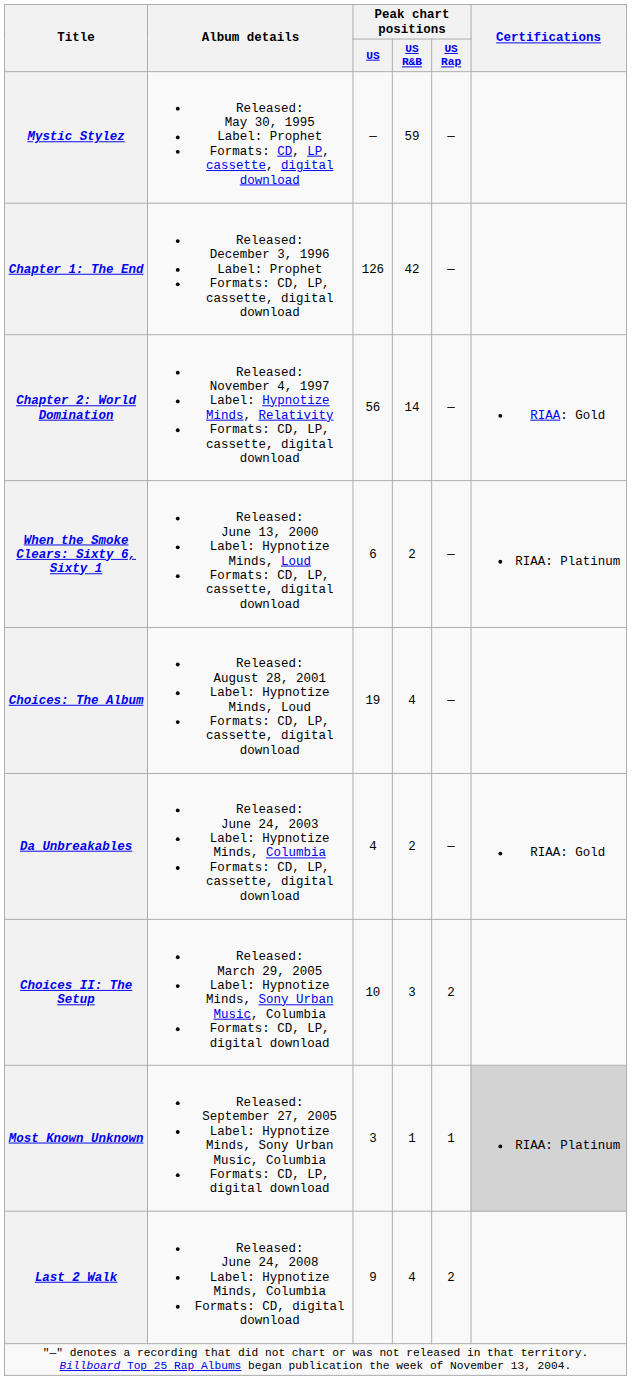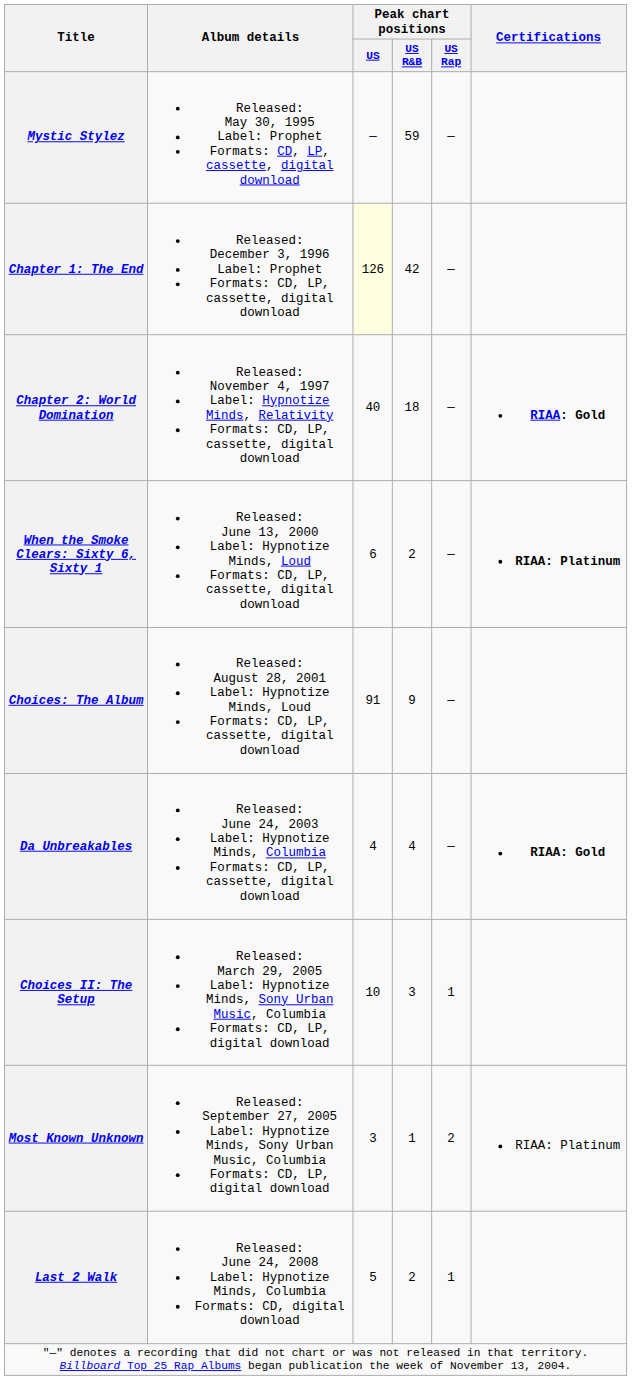 <table class="wikitable plainrowheaders" style="text-align:center;">
 <tr>
 <th scope="col" rowspan="2" style="width:11em;">Title</th>
 <th scope="col" rowspan="2" style="width:16em;">Album details</th>
 <th scope="col" colspan="3">Peak chart positions</th>
 <th scope="col" rowspan="2" style="width:12em;"><a href='#'>Certifications</a></th>
 </tr>
 <tr>
 <th scope="col" style="width:3em;font-size:90%;"><a href='#'>US</a><br></th>
 <th scope="col" style="width:3em;font-size:90%;"><a href='#'>US<br>R&B</a><br></th>
 <th scope="col" style="width:3em;font-size:90%;"><a href='#'>US<br>Rap</a><br></th>
 </tr>
 <tr>
 <th scope="row"><em><a href='#'>Mystic Stylez</a></em></th>
 <td><br><ul><li>Released: May 30, 1995</li><li>Label: Prophet</li><li>Formats: <a href='#'>CD</a>, <a href='#'>LP</a>, <a href='#'>cassette</a>, <a href='#'>digital download</a></li></ul></td>
 <td>—</td>
 <td>59</td>
 <td>—</td>
 <td></td>
 </tr>
 <tr>
 <th scope="row"><em><a href='#'>Chapter 1: The End</a></em></th>
 <td><br><ul><li>Released: December 3, 1996</li><li>Label: Prophet</li><li>Formats: CD, LP, cassette, digital download</li></ul></td>
-<td>126</td>
+<td style="background: lightyellow;">126</td>
 <td>42</td>
 <td>—</td>
 <td></td>
 </tr>
 <tr>
 <th scope="row"><em><a href='#'>Chapter 2: World Domination</a></em></th>
 <td><br><ul><li>Released: November 4, 1997</li><li>Label: <a href='#'>Hypnotize Minds</a>, <a href='#'>Relativity</a></li><li>Formats: CD, LP, cassette, digital download</li></ul></td>
-<td>56</td>
-<td>14</td>
+<td>40</td>
+<td>18</td>
 <td>—</td>
-<td><br><ul><li><a href='#'>RIAA</a>: Gold</li></ul></td>
+<td><strong><br><ul><li><a href='#'>RIAA</a>: Gold</li></ul></strong></td>
 </tr>
 <tr>
 <th scope="row"><em><a href='#'>When the Smoke Clears: Sixty 6, Sixty 1</a></em></th>
 <td><br><ul><li>Released: June 13, 2000</li><li>Label: Hypnotize Minds, <a href='#'>Loud</a></li><li>Formats: CD, LP, cassette, digital download</li></ul></td>
 <td>6</td>
 <td>2</td>
 <td>—</td>
-<td><br><ul><li>RIAA: Platinum</li></ul></td>
+<td><strong><br><ul><li>RIAA: Platinum</li></ul></strong></td>
 </tr>
 <tr>
 <th scope="row"><em><a href='#'>Choices: The Album</a></em></th>
 <td><br><ul><li>Released: August 28, 2001</li><li>Label: Hypnotize Minds, Loud</li><li>Formats: CD, LP, cassette, digital download</li></ul></td>
-<td>19</td>
-<td>4</td>
+<td>91</td>
+<td>9</td>
 <td>—</td>
 <td></td>
 </tr>
 <tr>
 <th scope="row"><em><a href='#'>Da Unbreakables</a></em></th>
 <td><br><ul><li>Released: June 24, 2003</li><li>Label: Hypnotize Minds, <a href='#'>Columbia</a></li><li>Formats: CD, LP, cassette, digital download</li></ul></td>
 <td>4</td>
-<td>2</td>
+<td>4</td>
 <td>—</td>
-<td><br><ul><li>RIAA: Gold</li></ul></td>
+<td><strong><br><ul><li>RIAA: Gold</li></ul></strong></td>
 </tr>
 <tr>
 <th scope="row"><em><a href='#'>Choices II: The Setup</a></em></th>
 <td><br><ul><li>Released: March 29, 2005</li><li>Label: Hypnotize Minds, <a href='#'>Sony Urban Music</a>, Columbia</li><li>Formats: CD, LP, digital download</li></ul></td>
 <td>10</td>
 <td>3</td>
-<td>2</td>
+<td>1</td>
 <td></td>
 </tr>
 <tr>
 <th scope="row"><em><a href='#'>Most Known Unknown</a></em></th>
 <td><br><ul><li>Released: September 27, 2005</li><li>Label: Hypnotize Minds, Sony Urban Music, Columbia</li><li>Formats: CD, LP, digital download</li></ul></td>
 <td>3</td>
 <td>1</td>
-<td>1</td>
-<td style="background: lightgrey;"><br><ul><li>RIAA: Platinum</li></ul></td>
+<td>2</td>
+<td><br><ul><li>RIAA: Platinum</li></ul></td>
 </tr>
 <tr>
 <th scope="row"><em><a href='#'>Last 2 Walk</a></em></th>
 <td><br><ul><li>Released: June 24, 2008</li><li>Label: Hypnotize Minds, Columbia</li><li>Formats: CD, digital download</li></ul></td>
-<td>9</td>
-<td>4</td>
+<td>5</td>
 <td>2</td>
+<td>1</td>
 <td></td>
 </tr>
 <tr>
 <td colspan="11" style="font-size:90%">"—" denotes a recording that did not chart or was not released in that territory.<br><a href='#'><em>Billboard</em> Top 25 Rap Albums</a> began publication the week of November 13, 2004.</td>
 </tr>
 </table>
